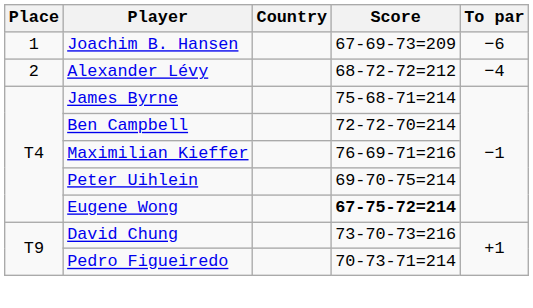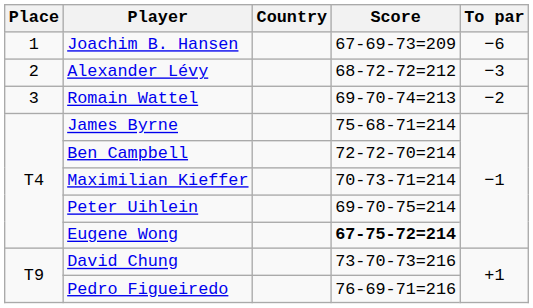 <table class="wikitable" style="font-size:95%;">
 <tr>
 <th>Place</th>
 <th>Player</th>
 <th>Country</th>
 <th>Score</th>
 <th>To par</th>
 </tr>
 <tr>
 <td align=center>1</td>
 <td><a href='#'>Joachim B. Hansen</a></td>
 <td></td>
 <td>67-69-73=209</td>
 <td align=center>−6</td>
 </tr>
 <tr>
 <td align=center>2</td>
 <td><a href='#'>Alexander Lévy</a></td>
 <td></td>
 <td>68-72-72=212</td>
-<td align=center>−4</td>
+<td align=center>−3</td>
+</tr>
+<tr>
+<td align=center>3</td>
+<td><a href='#'>Romain Wattel</a></td>
+<td></td>
+<td>69-70-74=213</td>
+<td align=center>−2</td>
 </tr>
 <tr>
 <td align=center rowspan=5>T4</td>
 <td><a href='#'>James Byrne</a></td>
 <td></td>
 <td>75-68-71=214</td>
 <td align=center rowspan=5>−1</td>
 </tr>
 <tr>
 <td><a href='#'>Ben Campbell</a></td>
 <td></td>
 <td>72-72-70=214</td>
 </tr>
 <tr>
 <td><a href='#'>Maximilian Kieffer</a></td>
 <td></td>
-<td>76-69-71=216</td>
+<td>70-73-71=214</td>
 </tr>
 <tr>
 <td><a href='#'>Peter Uihlein</a></td>
 <td></td>
 <td>69-70-75=214</td>
 </tr>
 <tr>
 <td><a href='#'>Eugene Wong</a></td>
 <td></td>
 <td><strong>67-75-72=214</strong></td>
 </tr>
 <tr>
 <td align=center rowspan=2>T9</td>
 <td><a href='#'>David Chung</a></td>
 <td></td>
 <td>73-70-73=216</td>
 <td align=center rowspan=2>+1</td>
 </tr>
 <tr>
 <td><a href='#'>Pedro Figueiredo</a></td>
 <td></td>
-<td>70-73-71=214</td>
+<td>76-69-71=216</td>
 </tr>
 </table>
